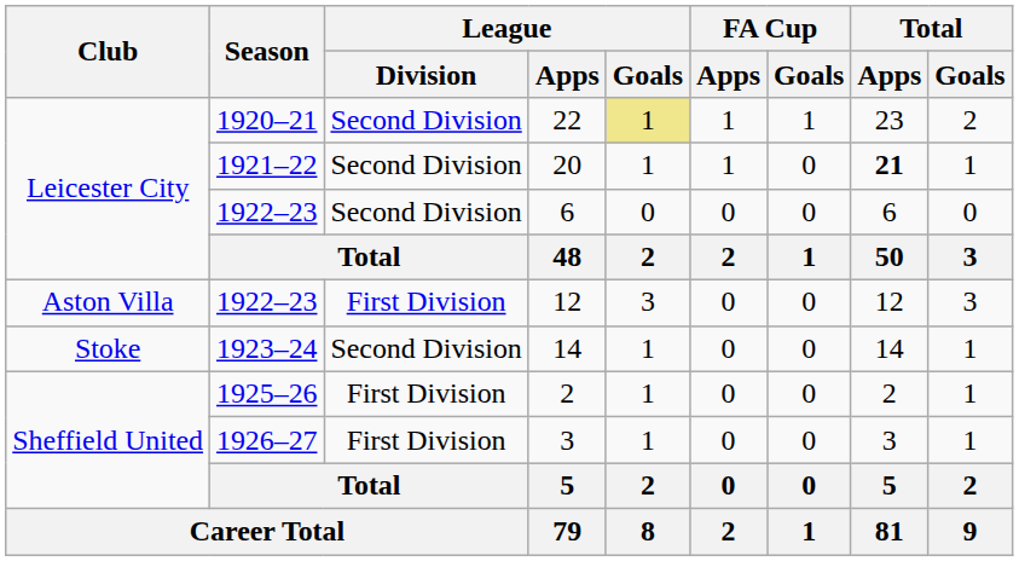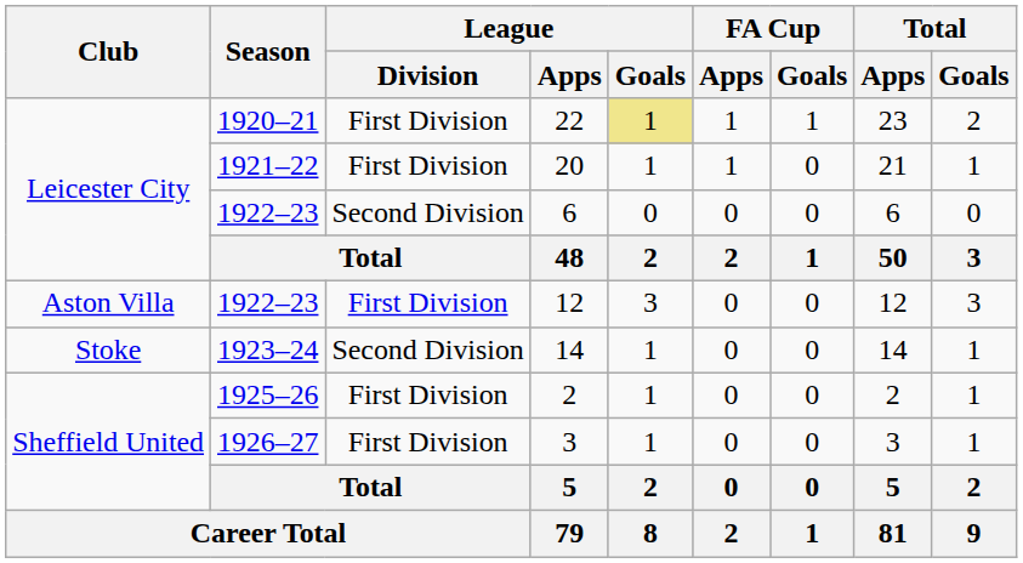 <table class="wikitable" style="text-align: center;">
 <tr>
 <th rowspan="2">Club</th>
 <th rowspan="2">Season</th>
 <th colspan="3">League</th>
 <th colspan="2">FA Cup</th>
 <th colspan="2">Total</th>
 </tr>
 <tr>
 <th>Division</th>
 <th>Apps</th>
 <th>Goals</th>
 <th>Apps</th>
 <th>Goals</th>
 <th>Apps</th>
 <th>Goals</th>
 </tr>
 <tr>
 <td rowspan="4"><a href='#'>Leicester City</a></td>
 <td><a href='#'>1920–21</a></td>
-<td><a href='#'>Second Division</a></td>
+<td>First Division</td>
 <td>22</td>
 <td style="background: khaki;">1</td>
 <td>1</td>
 <td>1</td>
 <td>23</td>
 <td>2</td>
 </tr>
 <tr>
 <td><a href='#'>1921–22</a></td>
-<td>Second Division</td>
+<td>First Division</td>
 <td>20</td>
 <td>1</td>
 <td>1</td>
 <td>0</td>
-<td><strong>21</strong></td>
+<td>21</td>
 <td>1</td>
 </tr>
 <tr>
 <td><a href='#'>1922–23</a></td>
 <td>Second Division</td>
 <td>6</td>
 <td>0</td>
 <td>0</td>
 <td>0</td>
 <td>6</td>
 <td>0</td>
 </tr>
 <tr>
 <th colspan=2>Total</th>
 <th>48</th>
 <th>2</th>
 <th>2</th>
 <th>1</th>
 <th>50</th>
 <th>3</th>
 </tr>
 <tr>
 <td><a href='#'>Aston Villa</a></td>
 <td><a href='#'>1922–23</a></td>
 <td><a href='#'>First Division</a></td>
 <td>12</td>
 <td>3</td>
 <td>0</td>
 <td>0</td>
 <td>12</td>
 <td>3</td>
 </tr>
 <tr>
 <td><a href='#'>Stoke</a></td>
 <td><a href='#'>1923–24</a></td>
 <td>Second Division</td>
 <td>14</td>
 <td>1</td>
 <td>0</td>
 <td>0</td>
 <td>14</td>
 <td>1</td>
 </tr>
 <tr>
 <td rowspan="3"><a href='#'>Sheffield United</a></td>
 <td><a href='#'>1925–26</a></td>
 <td>First Division</td>
 <td>2</td>
 <td>1</td>
 <td>0</td>
 <td>0</td>
 <td>2</td>
 <td>1</td>
 </tr>
 <tr>
 <td><a href='#'>1926–27</a></td>
 <td>First Division</td>
 <td>3</td>
 <td>1</td>
 <td>0</td>
 <td>0</td>
 <td>3</td>
 <td>1</td>
 </tr>
 <tr>
 <th colspan=2>Total</th>
 <th>5</th>
 <th>2</th>
 <th>0</th>
 <th>0</th>
 <th>5</th>
 <th>2</th>
 </tr>
 <tr>
 <th colspan="3">Career Total</th>
 <th>79</th>
 <th>8</th>
 <th>2</th>
 <th>1</th>
 <th>81</th>
 <th>9</th>
 </tr>
 </table>
